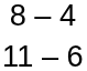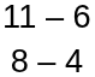 <table style="text-align:center">
 <tr>
 <th width=200></th>
 <th width=100></th>
 <th width=200></th>
 </tr>
 <tr>
 <td align=right><strong></strong></td>
-<td>8 – 4</td>
+<td>11 – 6</td>
 <td align=left></td>
 </tr>
 <tr>
 <td align=right><strong></strong></td>
-<td>11 – 6</td>
+<td>8 – 4</td>
 <td align=left></td>
 </tr>
 </table>
